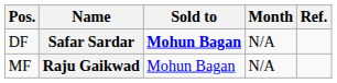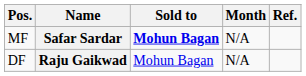 <table class="wikitable" style="text-align:left">
 <tr>
 <th>Pos.</th>
 <th>Name</th>
 <th>Sold to</th>
 <th>Month</th>
 <th>Ref.</th>
 </tr>
 <tr>
-<td>DF</td>
+<td>MF</td>
 <th scope="row">Safar Sardar</th>
 <td><strong> <a href='#'>Mohun Bagan</a></strong></td>
 <td>N/A</td>
 <td></td>
 </tr>
 <tr>
-<td>MF</td>
+<td>DF</td>
 <th> Raju Gaikwad</th>
 <td> <a href='#'>Mohun Bagan</a></td>
 <td>N/A</td>
 <td></td>
 </tr>
 </table>
